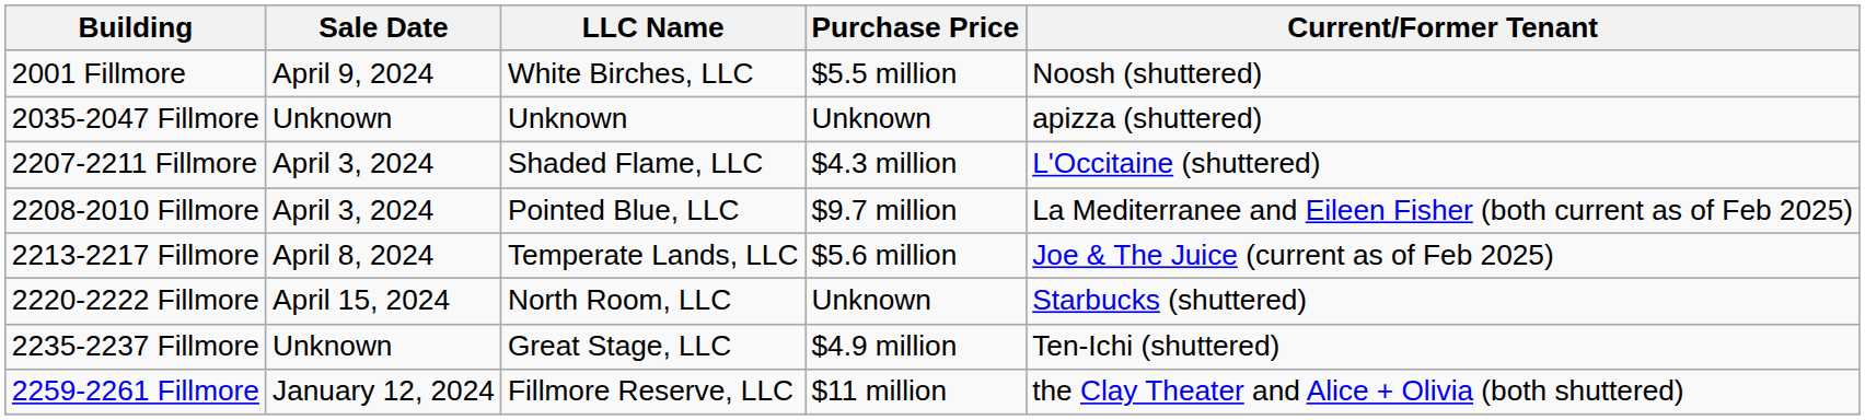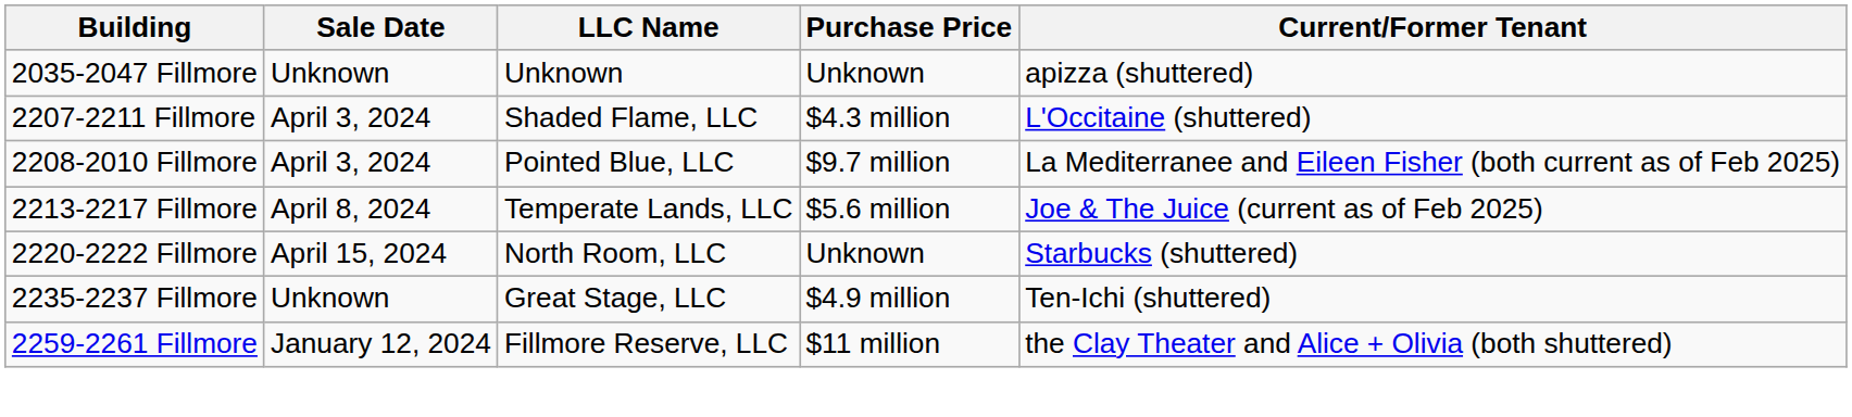 <table class="wikitable">
 <tr>
 <th>Building</th>
 <th>Sale Date</th>
 <th>LLC Name</th>
 <th>Purchase Price</th>
 <th>Current/Former Tenant</th>
-</tr>
-<tr>
-<td>2001 Fillmore</td>
-<td>April 9, 2024</td>
-<td>White Birches, LLC</td>
-<td>$5.5 million</td>
-<td>Noosh (shuttered)</td>
 </tr>
 <tr>
 <td>2035-2047 Fillmore</td>
 <td>Unknown</td>
 <td>Unknown</td>
 <td>Unknown</td>
 <td>apizza (shuttered)</td>
 </tr>
 <tr>
 <td>2207-2211 Fillmore</td>
 <td>April 3, 2024</td>
 <td>Shaded Flame, LLC</td>
 <td>$4.3 million</td>
 <td><a href='#'>L'Occitaine</a> (shuttered)</td>
 </tr>
 <tr>
 <td>2208-2010 Fillmore</td>
 <td>April 3, 2024</td>
 <td>Pointed Blue, LLC</td>
 <td>$9.7 million</td>
 <td>La Mediterranee and <a href='#'>Eileen Fisher</a> (both current as of Feb 2025)</td>
 </tr>
 <tr>
 <td>2213-2217 Fillmore</td>
 <td>April 8, 2024</td>
 <td>Temperate Lands, LLC</td>
 <td>$5.6 million</td>
 <td><a href='#'>Joe & The Juice</a> (current as of Feb 2025)</td>
 </tr>
 <tr>
 <td>2220-2222 Fillmore</td>
 <td>April 15, 2024</td>
 <td>North Room, LLC</td>
 <td>Unknown</td>
 <td><a href='#'>Starbucks</a> (shuttered)</td>
 </tr>
 <tr>
 <td>2235-2237 Fillmore</td>
 <td>Unknown</td>
 <td>Great Stage, LLC</td>
 <td>$4.9 million</td>
 <td>Ten-Ichi (shuttered)</td>
 </tr>
 <tr>
 <td><a href='#'>2259-2261 Fillmore</a></td>
 <td>January 12, 2024</td>
 <td>Fillmore Reserve, LLC</td>
 <td>$11 million</td>
 <td>the <a href='#'>Clay Theater</a> and <a href='#'>Alice + Olivia</a> (both shuttered)</td>
 </tr>
 </table>
